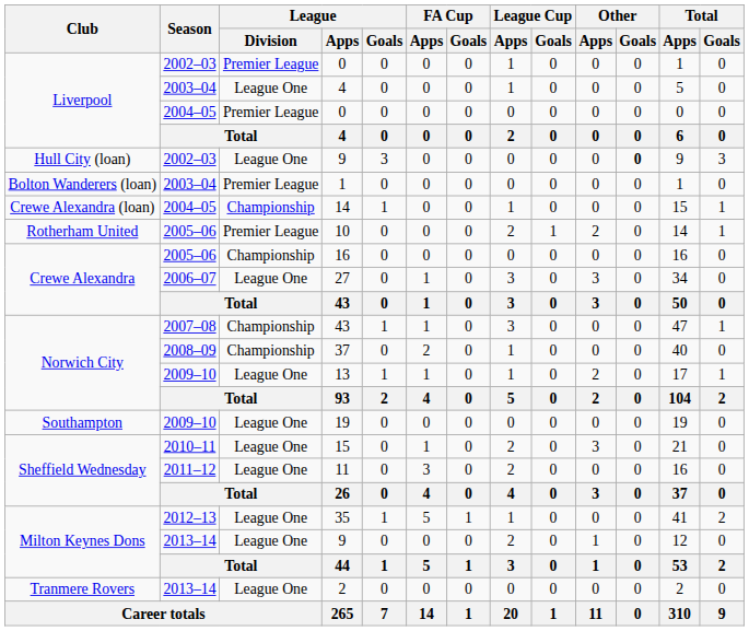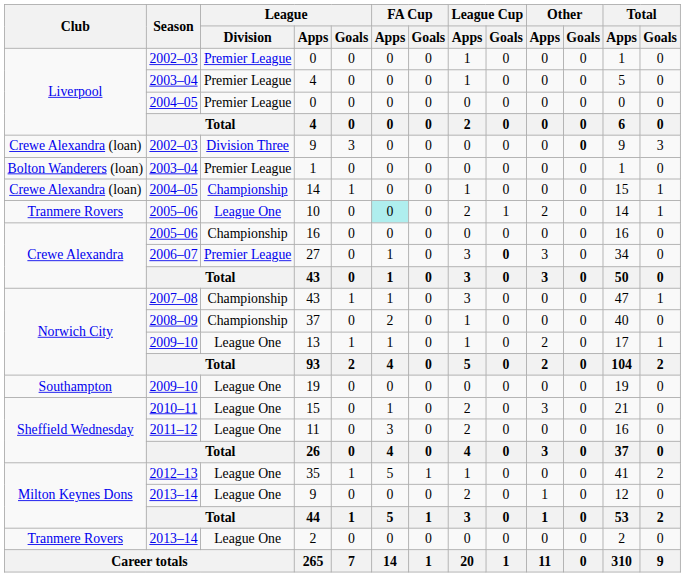 <table class="wikitable" style="text-align:center">
 <tr>
 <th rowspan="2">Club</th>
 <th rowspan="2">Season</th>
 <th colspan="3">League</th>
 <th colspan="2">FA Cup</th>
 <th colspan="2">League Cup</th>
 <th colspan="2">Other</th>
 <th colspan="2">Total</th>
 </tr>
 <tr>
 <th>Division</th>
 <th>Apps</th>
 <th>Goals</th>
 <th>Apps</th>
 <th>Goals</th>
 <th>Apps</th>
 <th>Goals</th>
 <th>Apps</th>
 <th>Goals</th>
 <th>Apps</th>
 <th>Goals</th>
 </tr>
 <tr>
 <td rowspan="4"><a href='#'>Liverpool</a></td>
 <td><a href='#'>2002–03</a></td>
 <td><a href='#'>Premier League</a></td>
 <td>0</td>
 <td>0</td>
 <td>0</td>
 <td>0</td>
 <td>1</td>
 <td>0</td>
 <td>0</td>
 <td>0</td>
 <td>1</td>
 <td>0</td>
 </tr>
 <tr>
 <td><a href='#'>2003–04</a></td>
-<td>League One</td>
+<td>Premier League</td>
 <td>4</td>
 <td>0</td>
 <td>0</td>
 <td>0</td>
 <td>1</td>
 <td>0</td>
 <td>0</td>
 <td>0</td>
 <td>5</td>
 <td>0</td>
 </tr>
 <tr>
 <td><a href='#'>2004–05</a></td>
 <td>Premier League</td>
 <td>0</td>
 <td>0</td>
 <td>0</td>
 <td>0</td>
 <td>0</td>
 <td>0</td>
 <td>0</td>
 <td>0</td>
 <td>0</td>
 <td>0</td>
 </tr>
 <tr>
 <th colspan="2">Total</th>
 <th>4</th>
 <th>0</th>
 <th>0</th>
 <th>0</th>
 <th>2</th>
 <th>0</th>
 <th>0</th>
 <th>0</th>
 <th>6</th>
 <th>0</th>
 </tr>
 <tr>
-<td><a href='#'>Hull City</a> (loan)</td>
+<td><a href='#'>Crewe Alexandra</a> (loan)</td>
 <td><a href='#'>2002–03</a></td>
-<td>League One</td>
+<td><a href='#'>Division Three</a></td>
 <td>9</td>
 <td>3</td>
 <td>0</td>
 <td>0</td>
 <td>0</td>
 <td>0</td>
 <td>0</td>
 <td><strong>0</strong></td>
 <td>9</td>
 <td>3</td>
 </tr>
 <tr>
 <td><a href='#'>Bolton Wanderers</a> (loan)</td>
 <td><a href='#'>2003–04</a></td>
 <td>Premier League</td>
 <td>1</td>
 <td>0</td>
 <td>0</td>
 <td>0</td>
 <td>0</td>
 <td>0</td>
 <td>0</td>
 <td>0</td>
 <td>1</td>
 <td>0</td>
 </tr>
 <tr>
 <td><a href='#'>Crewe Alexandra</a> (loan)</td>
 <td><a href='#'>2004–05</a></td>
 <td><a href='#'>Championship</a></td>
 <td>14</td>
 <td>1</td>
 <td>0</td>
 <td>0</td>
 <td>1</td>
 <td>0</td>
 <td>0</td>
 <td>0</td>
 <td>15</td>
 <td>1</td>
 </tr>
 <tr>
-<td><a href='#'>Rotherham United</a></td>
+<td><a href='#'>Tranmere Rovers</a></td>
 <td><a href='#'>2005–06</a></td>
-<td>Premier League</td>
+<td><a href='#'>League One</a></td>
 <td>10</td>
 <td>0</td>
-<td>0</td>
+<td style="background: paleturquoise;">0</td>
 <td>0</td>
 <td>2</td>
 <td>1</td>
 <td>2</td>
 <td>0</td>
 <td>14</td>
 <td>1</td>
 </tr>
 <tr>
 <td rowspan="3"><a href='#'>Crewe Alexandra</a></td>
 <td><a href='#'>2005–06</a></td>
 <td>Championship</td>
 <td>16</td>
 <td>0</td>
 <td>0</td>
 <td>0</td>
 <td>0</td>
 <td>0</td>
 <td>0</td>
 <td>0</td>
 <td>16</td>
 <td>0</td>
 </tr>
 <tr>
 <td><a href='#'>2006–07</a></td>
-<td>League One</td>
+<td><a href='#'>Premier League</a></td>
 <td>27</td>
 <td>0</td>
 <td>1</td>
 <td>0</td>
 <td>3</td>
-<td>0</td>
+<td><strong>0</strong></td>
 <td>3</td>
 <td>0</td>
 <td>34</td>
 <td>0</td>
 </tr>
 <tr>
 <th colspan="2">Total</th>
 <th>43</th>
 <th>0</th>
 <th>1</th>
 <th>0</th>
 <th>3</th>
 <th>0</th>
 <th>3</th>
 <th>0</th>
 <th>50</th>
 <th>0</th>
 </tr>
 <tr>
 <td rowspan="4"><a href='#'>Norwich City</a></td>
 <td><a href='#'>2007–08</a></td>
 <td>Championship</td>
 <td>43</td>
 <td>1</td>
 <td>1</td>
 <td>0</td>
 <td>3</td>
 <td>0</td>
 <td>0</td>
 <td>0</td>
 <td>47</td>
 <td>1</td>
 </tr>
 <tr>
 <td><a href='#'>2008–09</a></td>
 <td>Championship</td>
 <td>37</td>
 <td>0</td>
 <td>2</td>
 <td>0</td>
 <td>1</td>
 <td>0</td>
 <td>0</td>
 <td>0</td>
 <td>40</td>
 <td>0</td>
 </tr>
 <tr>
 <td><a href='#'>2009–10</a></td>
 <td>League One</td>
 <td>13</td>
 <td>1</td>
 <td>1</td>
 <td>0</td>
 <td>1</td>
 <td>0</td>
 <td>2</td>
 <td>0</td>
 <td>17</td>
 <td>1</td>
 </tr>
 <tr>
 <th colspan="2">Total</th>
 <th>93</th>
 <th>2</th>
 <th>4</th>
 <th>0</th>
 <th>5</th>
 <th>0</th>
 <th>2</th>
 <th>0</th>
 <th>104</th>
 <th>2</th>
 </tr>
 <tr>
 <td><a href='#'>Southampton</a></td>
 <td><a href='#'>2009–10</a></td>
 <td>League One</td>
 <td>19</td>
 <td>0</td>
 <td>0</td>
 <td>0</td>
 <td>0</td>
 <td>0</td>
 <td>0</td>
 <td>0</td>
 <td>19</td>
 <td>0</td>
 </tr>
 <tr>
 <td rowspan="3"><a href='#'>Sheffield Wednesday</a></td>
 <td><a href='#'>2010–11</a></td>
 <td>League One</td>
 <td>15</td>
 <td>0</td>
 <td>1</td>
 <td>0</td>
 <td>2</td>
 <td>0</td>
 <td>3</td>
 <td>0</td>
 <td>21</td>
 <td>0</td>
 </tr>
 <tr>
 <td><a href='#'>2011–12</a></td>
 <td>League One</td>
 <td>11</td>
 <td>0</td>
 <td>3</td>
 <td>0</td>
 <td>2</td>
 <td>0</td>
 <td>0</td>
 <td>0</td>
 <td>16</td>
 <td>0</td>
 </tr>
 <tr>
 <th colspan="2">Total</th>
 <th>26</th>
 <th>0</th>
 <th>4</th>
 <th>0</th>
 <th>4</th>
 <th>0</th>
 <th>3</th>
 <th>0</th>
 <th>37</th>
 <th>0</th>
 </tr>
 <tr>
 <td rowspan="3"><a href='#'>Milton Keynes Dons</a></td>
 <td><a href='#'>2012–13</a></td>
 <td>League One</td>
 <td>35</td>
 <td>1</td>
 <td>5</td>
 <td>1</td>
 <td>1</td>
 <td>0</td>
 <td>0</td>
 <td>0</td>
 <td>41</td>
 <td>2</td>
 </tr>
 <tr>
 <td><a href='#'>2013–14</a></td>
 <td>League One</td>
 <td>9</td>
 <td>0</td>
 <td>0</td>
 <td>0</td>
 <td>2</td>
 <td>0</td>
 <td>1</td>
 <td>0</td>
 <td>12</td>
 <td>0</td>
 </tr>
 <tr>
 <th colspan="2">Total</th>
 <th>44</th>
 <th>1</th>
 <th>5</th>
 <th>1</th>
 <th>3</th>
 <th>0</th>
 <th>1</th>
 <th>0</th>
 <th>53</th>
 <th>2</th>
 </tr>
 <tr>
 <td><a href='#'>Tranmere Rovers</a></td>
 <td><a href='#'>2013–14</a></td>
 <td>League One</td>
 <td>2</td>
 <td>0</td>
 <td>0</td>
 <td>0</td>
 <td>0</td>
 <td>0</td>
 <td>0</td>
 <td>0</td>
 <td>2</td>
 <td>0</td>
 </tr>
 <tr>
 <th colspan="3">Career totals</th>
 <th>265</th>
 <th>7</th>
 <th>14</th>
 <th>1</th>
 <th>20</th>
 <th>1</th>
 <th>11</th>
 <th>0</th>
 <th>310</th>
 <th>9</th>
 </tr>
 </table>
